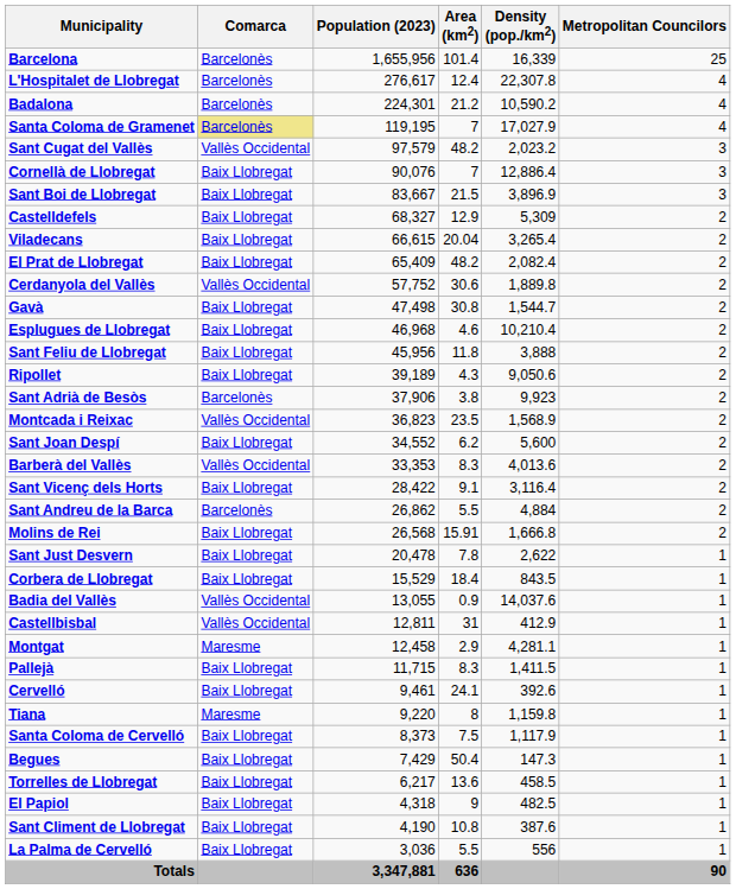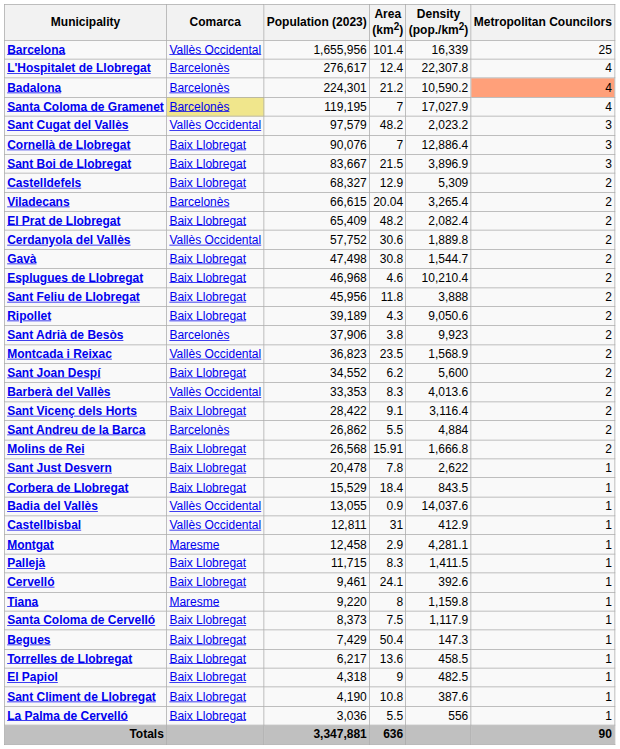 <table class="wikitable sortable" align="center">
 <tr>
 <th>Municipality</th>
 <th>Comarca</th>
 <th>Population (2023)</th>
 <th>Area<br>(km<sup>2</sup>)</th>
 <th>Density<br>(pop./km<sup>2</sup>)</th>
 <th>Metropolitan Councilors</th>
 </tr>
 <tr>
 <td><strong><a href='#'>Barcelona</a></strong></td>
-<td align="left"><a href='#'>Barcelonès</a></td>
+<td align="left"><a href='#'>Vallès Occidental</a></td>
 <td align="right">1,655,956</td>
 <td align="right">101.4</td>
 <td align="right">16,339</td>
 <td align="right">25</td>
 </tr>
 <tr>
 <td><strong><a href='#'>L'Hospitalet de Llobregat</a></strong></td>
 <td align="left"><a href='#'>Barcelonès</a></td>
 <td align="right">276,617</td>
 <td align="right">12.4</td>
 <td align="right">22,307.8</td>
 <td align="right">4</td>
 </tr>
 <tr>
 <td><strong><a href='#'>Badalona</a></strong></td>
 <td align="left"><a href='#'>Barcelonès</a></td>
 <td align="right">224,301</td>
 <td align="right">21.2</td>
 <td align="right">10,590.2</td>
-<td align="right">4</td>
+<td align="right" style="background: lightsalmon;">4</td>
 </tr>
 <tr>
 <td><strong><a href='#'>Santa Coloma de Gramenet</a></strong></td>
 <td align="left" style="background: khaki;"><a href='#'>Barcelonès</a></td>
 <td align="right">119,195</td>
 <td align="right">7</td>
 <td align="right">17,027.9</td>
 <td align="right">4</td>
 </tr>
 <tr>
 <td><strong><a href='#'>Sant Cugat del Vallès</a></strong></td>
 <td align="left"><a href='#'>Vallès Occidental</a></td>
 <td align="right">97,579</td>
 <td align="right">48.2</td>
 <td align="right">2,023.2</td>
 <td align="right">3 </td>
 </tr>
 <tr>
 <td><strong><a href='#'>Cornellà de Llobregat</a></strong></td>
 <td align="left"><a href='#'>Baix Llobregat</a></td>
 <td align="right">90,076</td>
 <td align="right">7</td>
 <td align="right">12,886.4</td>
 <td align="right">3</td>
 </tr>
 <tr>
 <td><strong><a href='#'>Sant Boi de Llobregat</a></strong></td>
 <td align="left"><a href='#'>Baix Llobregat</a></td>
 <td align="right">83,667</td>
 <td align="right">21.5</td>
 <td align="right">3,896.9</td>
 <td align="right">3</td>
 </tr>
 <tr>
 <td><strong><a href='#'>Castelldefels</a></strong></td>
 <td align="left"><a href='#'>Baix Llobregat</a></td>
 <td align="right">68,327</td>
 <td align="right">12.9</td>
 <td align="right">5,309</td>
 <td align="right">2</td>
 </tr>
 <tr>
 <td><strong><a href='#'>Viladecans</a></strong></td>
-<td align="left"><a href='#'>Baix Llobregat</a></td>
+<td align="left"><a href='#'>Barcelonès</a></td>
 <td align="right">66,615</td>
 <td align="right">20.04</td>
 <td align="right">3,265.4</td>
 <td align="right">2</td>
 </tr>
 <tr>
 <td><strong><a href='#'>El Prat de Llobregat</a></strong></td>
 <td align="left"><a href='#'>Baix Llobregat</a></td>
 <td align="right">65,409</td>
 <td align="right">48.2</td>
 <td align="right">2,082.4</td>
 <td align="right">2</td>
 </tr>
 <tr>
 <td><strong><a href='#'>Cerdanyola del Vallès</a></strong></td>
 <td align="left"><a href='#'>Vallès Occidental</a></td>
 <td align="right">57,752</td>
 <td align="right">30.6</td>
 <td align="right">1,889.8</td>
 <td align="right">2</td>
 </tr>
 <tr>
 <td><strong><a href='#'>Gavà</a></strong></td>
 <td align="left"><a href='#'>Baix Llobregat</a></td>
 <td align="right">47,498</td>
 <td align="right">30.8</td>
 <td align="right">1,544.7</td>
 <td align="right">2</td>
 </tr>
 <tr>
 <td><strong><a href='#'>Esplugues de Llobregat</a></strong></td>
 <td align="left"><a href='#'>Baix Llobregat</a></td>
 <td align="right">46,968</td>
 <td align="right">4.6</td>
 <td align="right">10,210.4</td>
 <td align="right">2</td>
 </tr>
 <tr>
 <td><strong><a href='#'>Sant Feliu de Llobregat</a></strong></td>
 <td align="left"><a href='#'>Baix Llobregat</a></td>
 <td align="right">45,956</td>
 <td align="right">11.8</td>
 <td align="right">3,888</td>
 <td align="right">2</td>
 </tr>
 <tr>
 <td><strong><a href='#'>Ripollet</a></strong></td>
 <td align="left"><a href='#'>Baix Llobregat</a></td>
 <td align="right">39,189</td>
 <td align="right">4.3</td>
 <td align="right">9,050.6</td>
 <td align="right">2</td>
 </tr>
 <tr>
 <td><strong><a href='#'>Sant Adrià de Besòs</a></strong></td>
 <td align="left"><a href='#'>Barcelonès</a></td>
 <td align="right">37,906</td>
 <td align="right">3.8</td>
 <td align="right">9,923</td>
 <td align="right">2</td>
 </tr>
 <tr>
 <td><strong><a href='#'>Montcada i Reixac</a></strong></td>
 <td align="left"><a href='#'>Vallès Occidental</a></td>
 <td align="right">36,823</td>
 <td align="right">23.5</td>
 <td align="right">1,568.9</td>
 <td align="right">2</td>
 </tr>
 <tr>
 <td><strong><a href='#'>Sant Joan Despí</a></strong></td>
 <td align="left"><a href='#'>Baix Llobregat</a></td>
 <td align="right">34,552</td>
 <td align="right">6.2</td>
 <td align="right">5,600</td>
 <td align="right">2</td>
 </tr>
 <tr>
 <td><strong><a href='#'>Barberà del Vallès</a></strong></td>
 <td align="left"><a href='#'>Vallès Occidental</a></td>
 <td align="right">33,353</td>
 <td align="right">8.3</td>
 <td align="right">4,013.6</td>
 <td align="right">2</td>
 </tr>
 <tr>
 <td><strong><a href='#'>Sant Vicenç dels Horts</a></strong></td>
 <td align="left"><a href='#'>Baix Llobregat</a></td>
 <td align="right">28,422</td>
 <td align="right">9.1</td>
 <td align="right">3,116.4</td>
 <td align="right">2</td>
 </tr>
 <tr>
 <td><strong><a href='#'>Sant Andreu de la Barca</a></strong></td>
 <td align="left"><a href='#'>Barcelonès</a></td>
 <td align="right">26,862</td>
 <td align="right">5.5</td>
 <td align="right">4,884</td>
 <td align="right">2</td>
 </tr>
 <tr>
 <td><strong><a href='#'>Molins de Rei</a></strong></td>
 <td align="left"><a href='#'>Baix Llobregat</a></td>
 <td align="right">26,568</td>
 <td align="right">15.91</td>
 <td align="right">1,666.8</td>
 <td align="right">2</td>
 </tr>
 <tr>
 <td><strong><a href='#'>Sant Just Desvern</a></strong></td>
 <td align="left"><a href='#'>Baix Llobregat</a></td>
 <td align="right">20,478</td>
 <td align="right">7.8</td>
 <td align="right">2,622</td>
 <td align="right">1</td>
 </tr>
 <tr>
 <td><strong><a href='#'>Corbera de Llobregat</a></strong></td>
 <td align="left"><a href='#'>Baix Llobregat</a></td>
 <td align="right">15,529</td>
 <td align="right">18.4</td>
 <td align="right">843.5</td>
 <td align="right">1</td>
 </tr>
 <tr>
 <td><strong><a href='#'>Badia del Vallès</a></strong></td>
 <td align="left"><a href='#'>Vallès Occidental</a></td>
 <td align="right">13,055</td>
 <td align="right">0.9</td>
 <td align="right">14,037.6</td>
 <td align="right">1</td>
 </tr>
 <tr>
 <td><strong><a href='#'>Castellbisbal</a></strong></td>
 <td align="left"><a href='#'>Vallès Occidental</a></td>
 <td align="right">12,811</td>
 <td align="right">31</td>
 <td align="right">412.9</td>
 <td align="right">1</td>
 </tr>
 <tr>
 <td><strong><a href='#'>Montgat</a></strong></td>
 <td align="left"><a href='#'>Maresme</a></td>
 <td align="right">12,458</td>
 <td align="right">2.9</td>
 <td align="right">4,281.1</td>
 <td align="right">1</td>
 </tr>
 <tr>
 <td><strong><a href='#'>Pallejà</a></strong></td>
 <td align="left"><a href='#'>Baix Llobregat</a></td>
 <td align="right">11,715</td>
 <td align="right">8.3</td>
 <td align="right">1,411.5</td>
 <td align="right">1</td>
 </tr>
 <tr>
 <td><strong><a href='#'>Cervelló</a></strong></td>
 <td align="left"><a href='#'>Baix Llobregat</a></td>
 <td align="right">9,461</td>
 <td align="right">24.1</td>
 <td align="right">392.6</td>
 <td align="right">1</td>
 </tr>
 <tr>
 <td><strong><a href='#'>Tiana</a></strong></td>
 <td align="left"><a href='#'>Maresme</a></td>
 <td align="right">9,220</td>
 <td align="right">8</td>
 <td align="right">1,159.8</td>
 <td align="right">1</td>
 </tr>
 <tr>
 <td><strong><a href='#'>Santa Coloma de Cervelló</a></strong></td>
 <td align="left"><a href='#'>Baix Llobregat</a></td>
 <td align="right">8,373</td>
 <td align="right">7.5</td>
 <td align="right">1,117.9</td>
 <td align="right">1</td>
 </tr>
 <tr>
 <td><strong><a href='#'>Begues</a></strong></td>
 <td align="left"><a href='#'>Baix Llobregat</a></td>
 <td align="right">7,429</td>
 <td align="right">50.4</td>
 <td align="right">147.3</td>
 <td align="right">1</td>
 </tr>
 <tr>
 <td><strong><a href='#'>Torrelles de Llobregat</a></strong></td>
 <td align="left"><a href='#'>Baix Llobregat</a></td>
 <td align="right">6,217</td>
 <td align="right">13.6</td>
 <td align="right">458.5</td>
 <td align="right">1</td>
 </tr>
 <tr>
 <td><strong><a href='#'>El Papiol</a></strong></td>
 <td align="left"><a href='#'>Baix Llobregat</a></td>
 <td align="right">4,318</td>
 <td align="right">9</td>
 <td align="right">482.5</td>
 <td align="right">1</td>
 </tr>
 <tr>
 <td><strong><a href='#'>Sant Climent de Llobregat</a></strong></td>
 <td align="left"><a href='#'>Baix Llobregat</a></td>
 <td align="right">4,190</td>
 <td align="right">10.8</td>
 <td align="right">387.6</td>
 <td align="right">1</td>
 </tr>
 <tr>
 <td><strong><a href='#'>La Palma de Cervelló</a></strong></td>
 <td align="left"><a href='#'>Baix Llobregat</a></td>
 <td align="right">3,036</td>
 <td align="right">5.5</td>
 <td align="right">556</td>
 <td align="right">1</td>
 </tr>
 <tr bgcolor="silver">
 <td align="right"><strong>Totals</strong></td>
 <td align="left"></td>
 <td align="right"><strong>3,347,881</strong></td>
 <td align="right"><strong>636</strong></td>
 <td align="right"></td>
 <td align="right"><strong>90</strong></td>
 </tr>
 </table>
